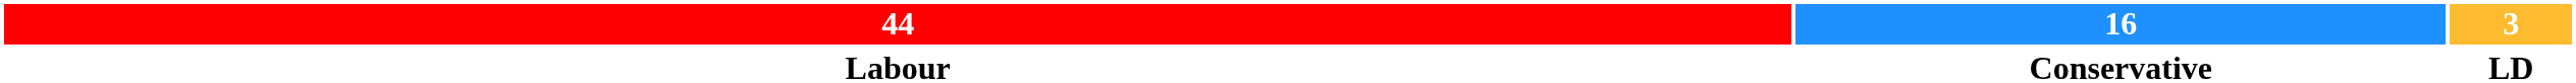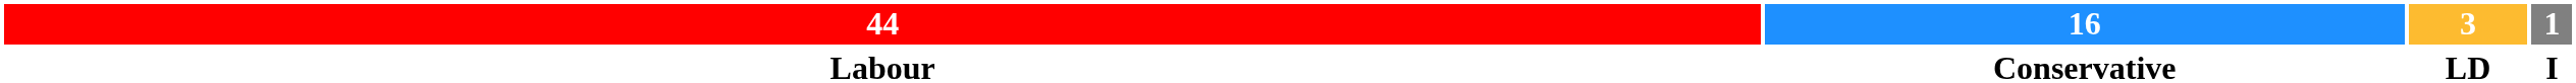 <table style="width:100%; text-align:center;">
 <tr style="color:white;">
 <td style="background:red; width:68.75%;"><strong>44</strong></td>
 <td style="background:dodgerblue; width:25.00%;"><strong>16</strong></td>
 <td style="background:#FDBB30; width:4.69%;"><strong>3</strong></td>
+<td style="background:grey; width:1.56%;"><strong>1</strong></td>
 </tr>
 <tr>
 <td><span><strong>Labour</strong></span></td>
 <td><span><strong>Conservative</strong></span></td>
 <td><span><strong>LD</strong></span></td>
+<td><span><strong>I</strong></span></td>
 </tr>
 </table>
